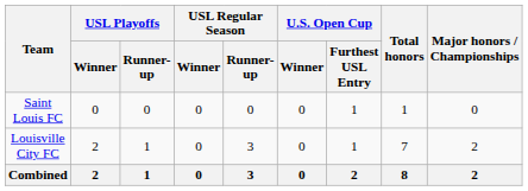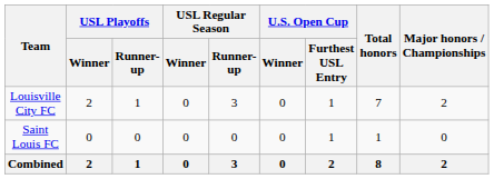 <table class="wikitable" style="text-align:center">
 <tr>
 <th rowspan="2" style="width: 170px;">Team</th>
 <th colspan="2"><a href='#'>USL Playoffs</a></th>
 <th colspan="2">USL Regular Season</th>
 <th colspan="2"><a href='#'>U.S. Open Cup</a></th>
 <th rowspan="2" style="width: 60px;">Total honors</th>
 <th rowspan="2" style="width: 100px;">Major honors / Championships</th>
 </tr>
 <tr>
 <th style="width: 100px;">Winner</th>
 <th style="width: 75px;">Runner-up</th>
 <th style="width: 100px;">Winner</th>
 <th style="width: 75px;">Runner-up</th>
 <th style="width: 90px;">Winner</th>
 <th style="width: 90px;">Furthest USL Entry</th>
 </tr>
 <tr>
+<td><a href='#'>Louisville City FC</a></td>
+<td>2</td>
+<td>1</td>
+<td>0</td>
+<td>3</td>
+<td>0</td>
+<td>1</td>
+<td>7</td>
+<td>2</td>
+</tr>
+<tr>
 <td><a href='#'>Saint Louis FC</a></td>
 <td>0</td>
 <td>0</td>
 <td>0</td>
 <td>0</td>
 <td>0</td>
 <td>1</td>
 <td>1</td>
 <td>0</td>
-</tr>
-<tr>
-<td><a href='#'>Louisville City FC</a></td>
-<td>2</td>
-<td>1</td>
-<td>0</td>
-<td>3</td>
-<td>0</td>
-<td>1</td>
-<td>7</td>
-<td>2</td>
 </tr>
 <tr>
 <th>Combined</th>
 <th>2</th>
 <th>1</th>
 <th>0</th>
 <th>3</th>
 <th>0</th>
 <th>2</th>
 <th>8</th>
 <th>2</th>
 </tr>
 </table>
